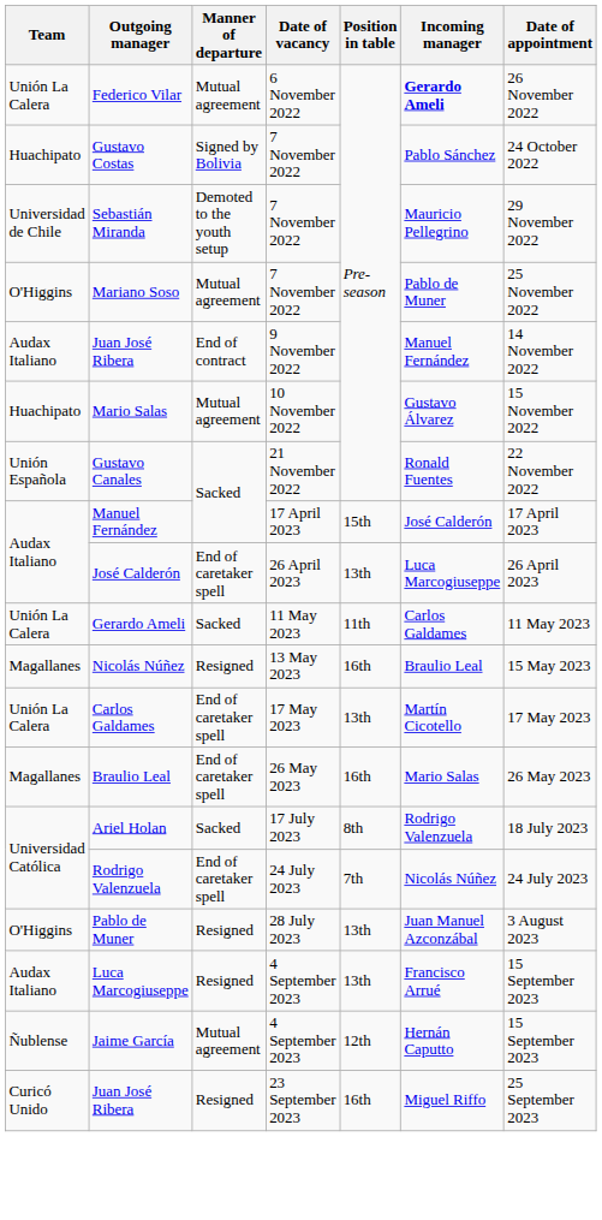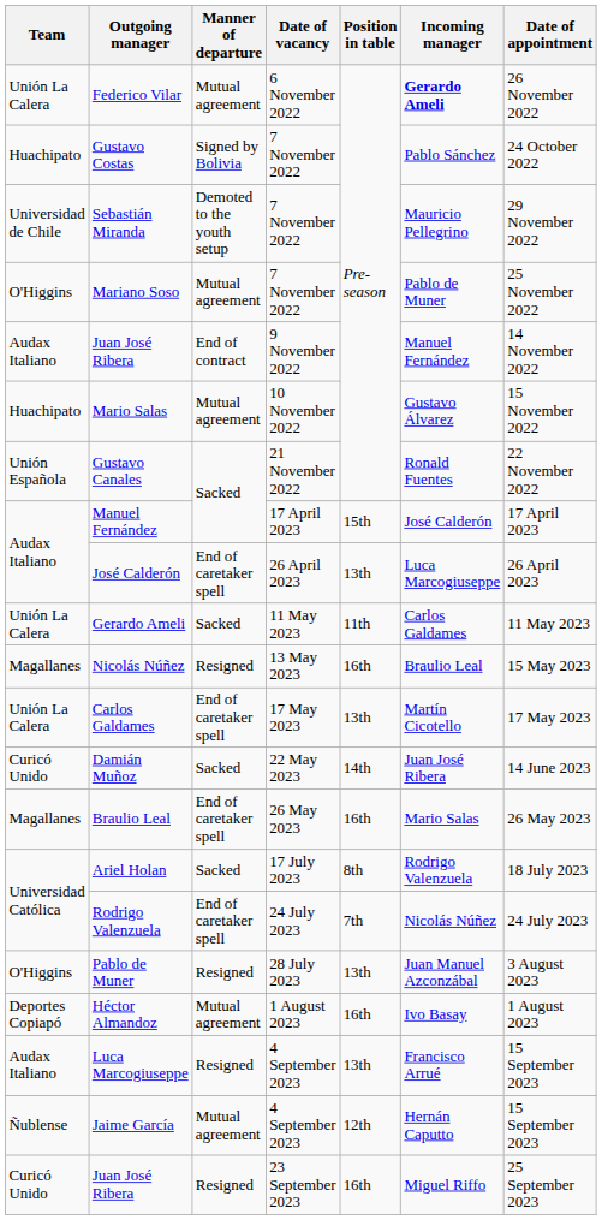 <table class="wikitable sortable">
 <tr>
 <th>Team</th>
 <th>Outgoing manager</th>
 <th>Manner of departure</th>
 <th>Date of vacancy</th>
 <th>Position in table</th>
 <th>Incoming manager</th>
 <th>Date of appointment</th>
 </tr>
 <tr>
 <td>Unión La Calera</td>
 <td> <a href='#'>Federico Vilar</a></td>
 <td>Mutual agreement</td>
 <td>6 November 2022</td>
 <td rowspan=7><em>Pre-season</em></td>
 <td><strong> <a href='#'>Gerardo Ameli</a></strong></td>
 <td>26 November 2022</td>
 </tr>
 <tr>
 <td>Huachipato</td>
 <td> <a href='#'>Gustavo Costas</a></td>
 <td>Signed by <a href='#'>Bolivia</a></td>
 <td>7 November 2022</td>
 <td> <a href='#'>Pablo Sánchez</a></td>
 <td>24 October 2022</td>
 </tr>
 <tr>
 <td>Universidad de Chile</td>
 <td> <a href='#'>Sebastián Miranda</a></td>
 <td>Demoted to the youth setup</td>
 <td>7 November 2022</td>
 <td> <a href='#'>Mauricio Pellegrino</a></td>
 <td>29 November 2022</td>
 </tr>
 <tr>
 <td>O'Higgins</td>
 <td> <a href='#'>Mariano Soso</a></td>
 <td>Mutual agreement</td>
 <td>7 November 2022</td>
 <td> <a href='#'>Pablo de Muner</a></td>
 <td>25 November 2022</td>
 </tr>
 <tr>
 <td>Audax Italiano</td>
 <td> <a href='#'>Juan José Ribera</a></td>
 <td>End of contract</td>
 <td>9 November 2022</td>
 <td> <a href='#'>Manuel Fernández</a></td>
 <td>14 November 2022</td>
 </tr>
 <tr>
 <td>Huachipato</td>
 <td> <a href='#'>Mario Salas</a></td>
 <td>Mutual agreement</td>
 <td>10 November 2022</td>
 <td> <a href='#'>Gustavo Álvarez</a></td>
 <td>15 November 2022</td>
 </tr>
 <tr>
 <td>Unión Española</td>
 <td> <a href='#'>Gustavo Canales</a></td>
 <td rowspan=2>Sacked</td>
 <td>21 November 2022</td>
 <td> <a href='#'>Ronald Fuentes</a></td>
 <td>22 November 2022</td>
 </tr>
 <tr>
 <td rowspan=2>Audax Italiano</td>
 <td> <a href='#'>Manuel Fernández</a></td>
 <td>17 April 2023</td>
 <td>15th</td>
 <td> <a href='#'>José Calderón</a></td>
 <td>17 April 2023</td>
 </tr>
 <tr>
 <td> <a href='#'>José Calderón</a></td>
 <td>End of caretaker spell</td>
 <td>26 April 2023</td>
 <td>13th</td>
 <td> <a href='#'>Luca Marcogiuseppe</a></td>
 <td>26 April 2023</td>
 </tr>
 <tr>
 <td>Unión La Calera</td>
 <td> <a href='#'>Gerardo Ameli</a></td>
 <td>Sacked</td>
 <td>11 May 2023</td>
 <td>11th</td>
 <td> <a href='#'>Carlos Galdames</a></td>
 <td>11 May 2023</td>
 </tr>
 <tr>
 <td>Magallanes</td>
 <td> <a href='#'>Nicolás Núñez</a></td>
 <td>Resigned</td>
 <td>13 May 2023</td>
 <td>16th</td>
 <td> <a href='#'>Braulio Leal</a></td>
 <td>15 May 2023</td>
 </tr>
 <tr>
 <td>Unión La Calera</td>
 <td> <a href='#'>Carlos Galdames</a></td>
 <td>End of caretaker spell</td>
 <td>17 May 2023</td>
 <td>13th</td>
 <td> <a href='#'>Martín Cicotello</a></td>
 <td>17 May 2023</td>
 </tr>
 <tr>
+<td>Curicó Unido</td>
+<td> <a href='#'>Damián Muñoz</a></td>
+<td>Sacked</td>
+<td>22 May 2023</td>
+<td>14th</td>
+<td> <a href='#'>Juan José Ribera</a></td>
+<td>14 June 2023</td>
+</tr>
+<tr>
 <td>Magallanes</td>
 <td> <a href='#'>Braulio Leal</a></td>
 <td>End of caretaker spell</td>
 <td>26 May 2023</td>
 <td>16th</td>
 <td> <a href='#'>Mario Salas</a></td>
 <td>26 May 2023</td>
 </tr>
 <tr>
 <td rowspan=2>Universidad Católica</td>
 <td> <a href='#'>Ariel Holan</a></td>
 <td>Sacked</td>
 <td>17 July 2023</td>
 <td>8th</td>
 <td> <a href='#'>Rodrigo Valenzuela</a></td>
 <td>18 July 2023</td>
 </tr>
 <tr>
 <td> <a href='#'>Rodrigo Valenzuela</a></td>
 <td>End of caretaker spell</td>
 <td>24 July 2023</td>
 <td>7th</td>
 <td> <a href='#'>Nicolás Núñez</a></td>
 <td>24 July 2023</td>
 </tr>
 <tr>
 <td>O'Higgins</td>
 <td> <a href='#'>Pablo de Muner</a></td>
 <td>Resigned</td>
 <td>28 July 2023</td>
 <td>13th</td>
 <td> <a href='#'>Juan Manuel Azconzábal</a></td>
 <td>3 August 2023</td>
 </tr>
 <tr>
+<td>Deportes Copiapó</td>
+<td> <a href='#'>Héctor Almandoz</a></td>
+<td>Mutual agreement</td>
+<td>1 August 2023</td>
+<td>16th</td>
+<td> <a href='#'>Ivo Basay</a></td>
+<td>1 August 2023</td>
+</tr>
+<tr>
 <td>Audax Italiano</td>
 <td> <a href='#'>Luca Marcogiuseppe</a></td>
 <td>Resigned</td>
 <td>4 September 2023</td>
 <td>13th</td>
 <td> <a href='#'>Francisco Arrué</a></td>
 <td>15 September 2023</td>
 </tr>
 <tr>
 <td>Ñublense</td>
 <td> <a href='#'>Jaime García</a></td>
 <td>Mutual agreement</td>
 <td>4 September 2023</td>
 <td>12th</td>
 <td> <a href='#'>Hernán Caputto</a></td>
 <td>15 September 2023</td>
 </tr>
 <tr>
 <td>Curicó Unido</td>
 <td> <a href='#'>Juan José Ribera</a></td>
 <td>Resigned</td>
 <td>23 September 2023</td>
 <td>16th</td>
 <td> <a href='#'>Miguel Riffo</a></td>
 <td>25 September 2023</td>
 </tr>
 </table>
